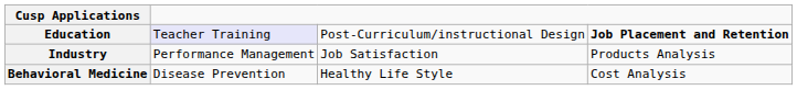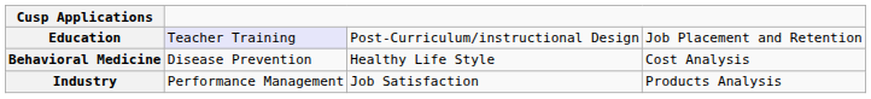 <table class="wikitable">
 <tr>
 <th>Cusp Applications</th>
 </tr>
 <tr>
 <th>Education</th>
 <td style="background: lavender;">Teacher Training</td>
 <td>Post-Curriculum/instructional Design</td>
-<td><strong>Job Placement and Retention</strong></td>
+<td>Job Placement and Retention</td>
+</tr>
+<tr>
+<th>Behavioral Medicine</th>
+<td>Disease Prevention</td>
+<td>Healthy Life Style</td>
+<td>Cost Analysis</td>
 </tr>
 <tr>
 <th>Industry</th>
 <td>Performance Management</td>
 <td>Job Satisfaction</td>
 <td>Products Analysis</td>
 </tr>
-<tr>
-<th>Behavioral Medicine</th>
-<td>Disease Prevention</td>
-<td>Healthy Life Style</td>
-<td>Cost Analysis</td>
-</tr>
 </table>
